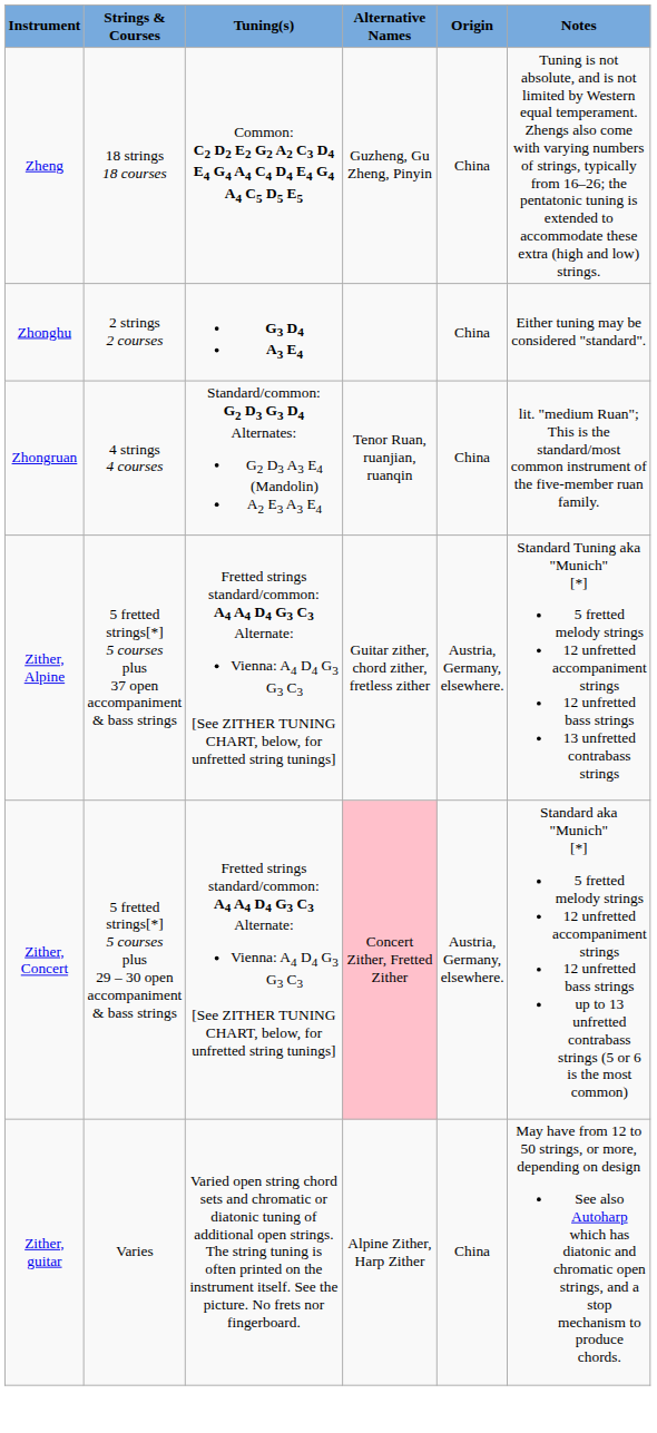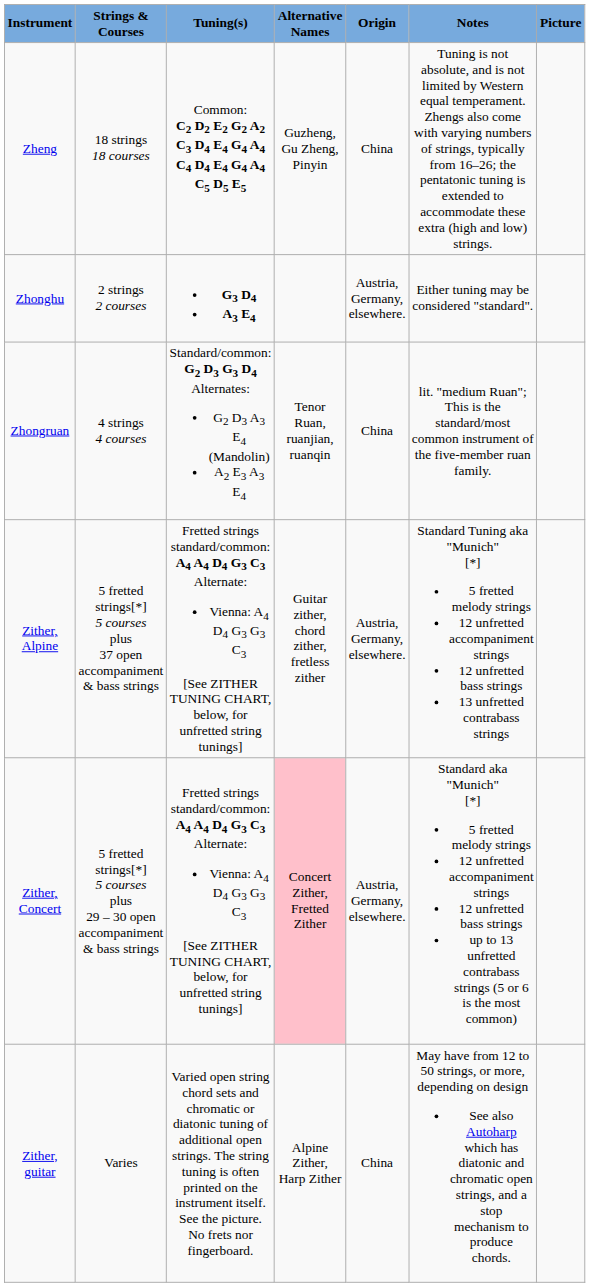 <table class="wikitable" style="margin:0.5em auto; clear:both; font-size:.9em; text-align:center; width:100%">
 <tr>
 <th style="background: #7ad;">Instrument</th>
 <th style="background: #7ad;" scope="col" width="58">Strings & Courses</th>
 <th style="background: #7ad;" scope="col" width="180">Tuning(s)</th>
 <th style="background: #7ad;" scope="col" width="100">Alternative Names</th>
 <th style="background: #7ad;" scope="col" width="60">Origin</th>
 <th style="background: #7ad;" scope="col" width'"160">Notes</th>
+<th style="background: #7ad;">Picture</th>
 </tr>
 <tr>
 <td><a href='#'>Zheng</a></td>
 <td>18 strings<br><em>18 courses</em></td>
 <td>Common:<br><strong>C<sub>2</sub> D<sub>2</sub> E<sub>2</sub> G<sub>2</sub> A<sub>2</sub> C<sub>3</sub> D<sub>4</sub> E<sub>4</sub> G<sub>4</sub> A<sub>4</sub> C<sub>4</sub> D<sub>4</sub> E<sub>4</sub> G<sub>4</sub> A<sub>4</sub> C<sub>5</sub> D<sub>5</sub> E<sub>5</sub></strong></td>
 <td>Guzheng, Gu Zheng, Pinyin</td>
 <td>China</td>
 <td>Tuning is not absolute, and is not limited by Western equal temperament.<br>Zhengs also come with varying numbers of strings, typically from 16–26; the pentatonic tuning is extended to accommodate these extra (high and low) strings.</td>
+<td></td>
 </tr>
 <tr>
 <td><a href='#'>Zhonghu</a></td>
 <td>2 strings<br><em>2 courses</em></td>
 <td><br><ul><li><strong>G<sub>3</sub> D<sub>4</sub></strong></li><li><strong>A<sub>3</sub> E<sub>4</sub></strong></li></ul></td>
 <td></td>
-<td>China</td>
+<td>Austria, Germany, elsewhere.</td>
 <td>Either tuning may be considered "standard".</td>
+<td></td>
 </tr>
 <tr>
 <td><a href='#'>Zhongruan</a></td>
 <td>4 strings<br><em>4 courses</em></td>
 <td>Standard/common:<br><strong>G<sub>2</sub> D<sub>3</sub> G<sub>3</sub> D<sub>4</sub></strong><br>Alternates:<ul><li>G<sub>2</sub> D<sub>3</sub> A<sub>3</sub> E<sub>4</sub> (Mandolin)</li><li>A<sub>2</sub> E<sub>3</sub> A<sub>3</sub> E<sub>4</sub></li></ul></td>
 <td>Tenor Ruan, ruanjian, ruanqin</td>
 <td>China</td>
 <td>lit. "medium Ruan";<br>This is the standard/most common instrument of the five-member ruan family.</td>
+<td></td>
 </tr>
 <tr>
 <td><a href='#'>Zither, Alpine</a></td>
 <td>5 fretted strings[*]<br><em>5 courses</em><br>plus<br>37 open accompaniment & bass strings</td>
 <td>Fretted strings standard/common:<br><strong>A<sub>4</sub> A<sub>4</sub> D<sub>4</sub> G<sub>3</sub> C<sub>3</sub></strong><br>Alternate:<ul><li>Vienna:  A<sub>4</sub> D<sub>4</sub> G<sub>3</sub> G<sub>3</sub> C<sub>3</sub></li></ul>[See ZITHER TUNING CHART, below, for unfretted string tunings]</td>
 <td>Guitar zither, chord zither, fretless zither</td>
 <td>Austria, Germany, elsewhere.</td>
 <td>Standard Tuning aka "Munich"<br>[*]<ul><li>5 fretted melody strings</li><li>12 unfretted accompaniment strings</li><li>12 unfretted bass strings</li><li>13 unfretted contrabass strings</li></ul></td>
+<td></td>
 </tr>
 <tr>
 <td><a href='#'>Zither, Concert</a></td>
 <td>5 fretted strings[*]<br><em>5 courses</em><br>plus<br>29 – 30 open accompaniment & bass strings</td>
 <td>Fretted strings standard/common:<br><strong>A<sub>4</sub> A<sub>4</sub> D<sub>4</sub> G<sub>3</sub> C<sub>3</sub></strong><br>Alternate:<ul><li>Vienna:  A<sub>4</sub> D<sub>4</sub> G<sub>3</sub> G<sub>3</sub> C<sub>3</sub></li></ul>[See ZITHER TUNING CHART, below, for unfretted string tunings]</td>
 <td style="background: pink;">Concert Zither, Fretted Zither</td>
 <td>Austria, Germany, elsewhere.</td>
 <td>Standard aka "Munich"<br>[*]<ul><li>5 fretted melody strings</li><li>12 unfretted accompaniment strings</li><li>12 unfretted bass strings</li><li>up to 13 unfretted contrabass strings (5 or 6 is the most common)</li></ul></td>
+<td></td>
 </tr>
 <tr>
 <td><a href='#'>Zither, guitar</a></td>
 <td>Varies</td>
 <td>Varied open string chord sets and chromatic or diatonic tuning of additional open strings.  The string tuning is often printed on the instrument itself. See the picture.  No frets nor fingerboard.</td>
 <td>Alpine Zither, Harp Zither</td>
 <td>China</td>
 <td>May have from 12 to 50 strings, or more, depending on design<br><ul><li>See also <a href='#'>Autoharp</a> which has diatonic and chromatic open strings, and a stop mechanism to produce chords.</li></ul></td>
+<td></td>
 </tr>
 </table>
